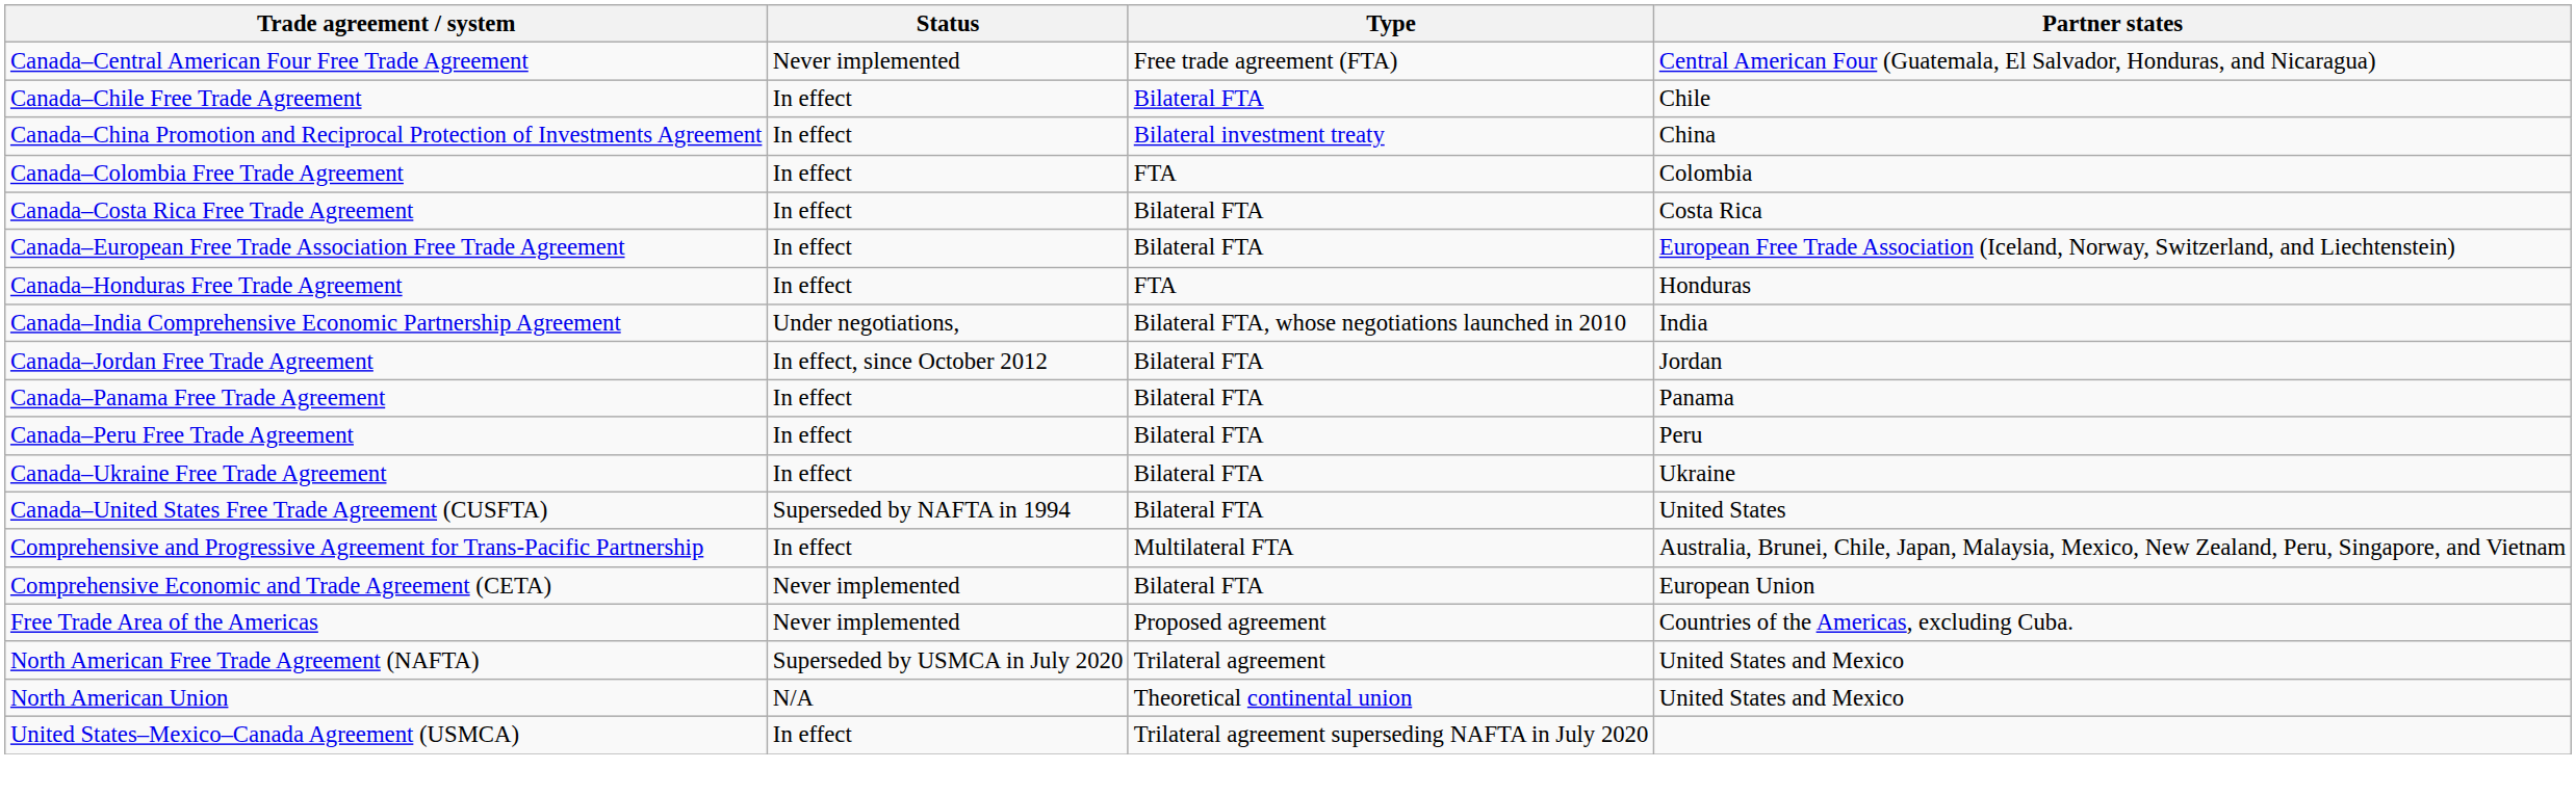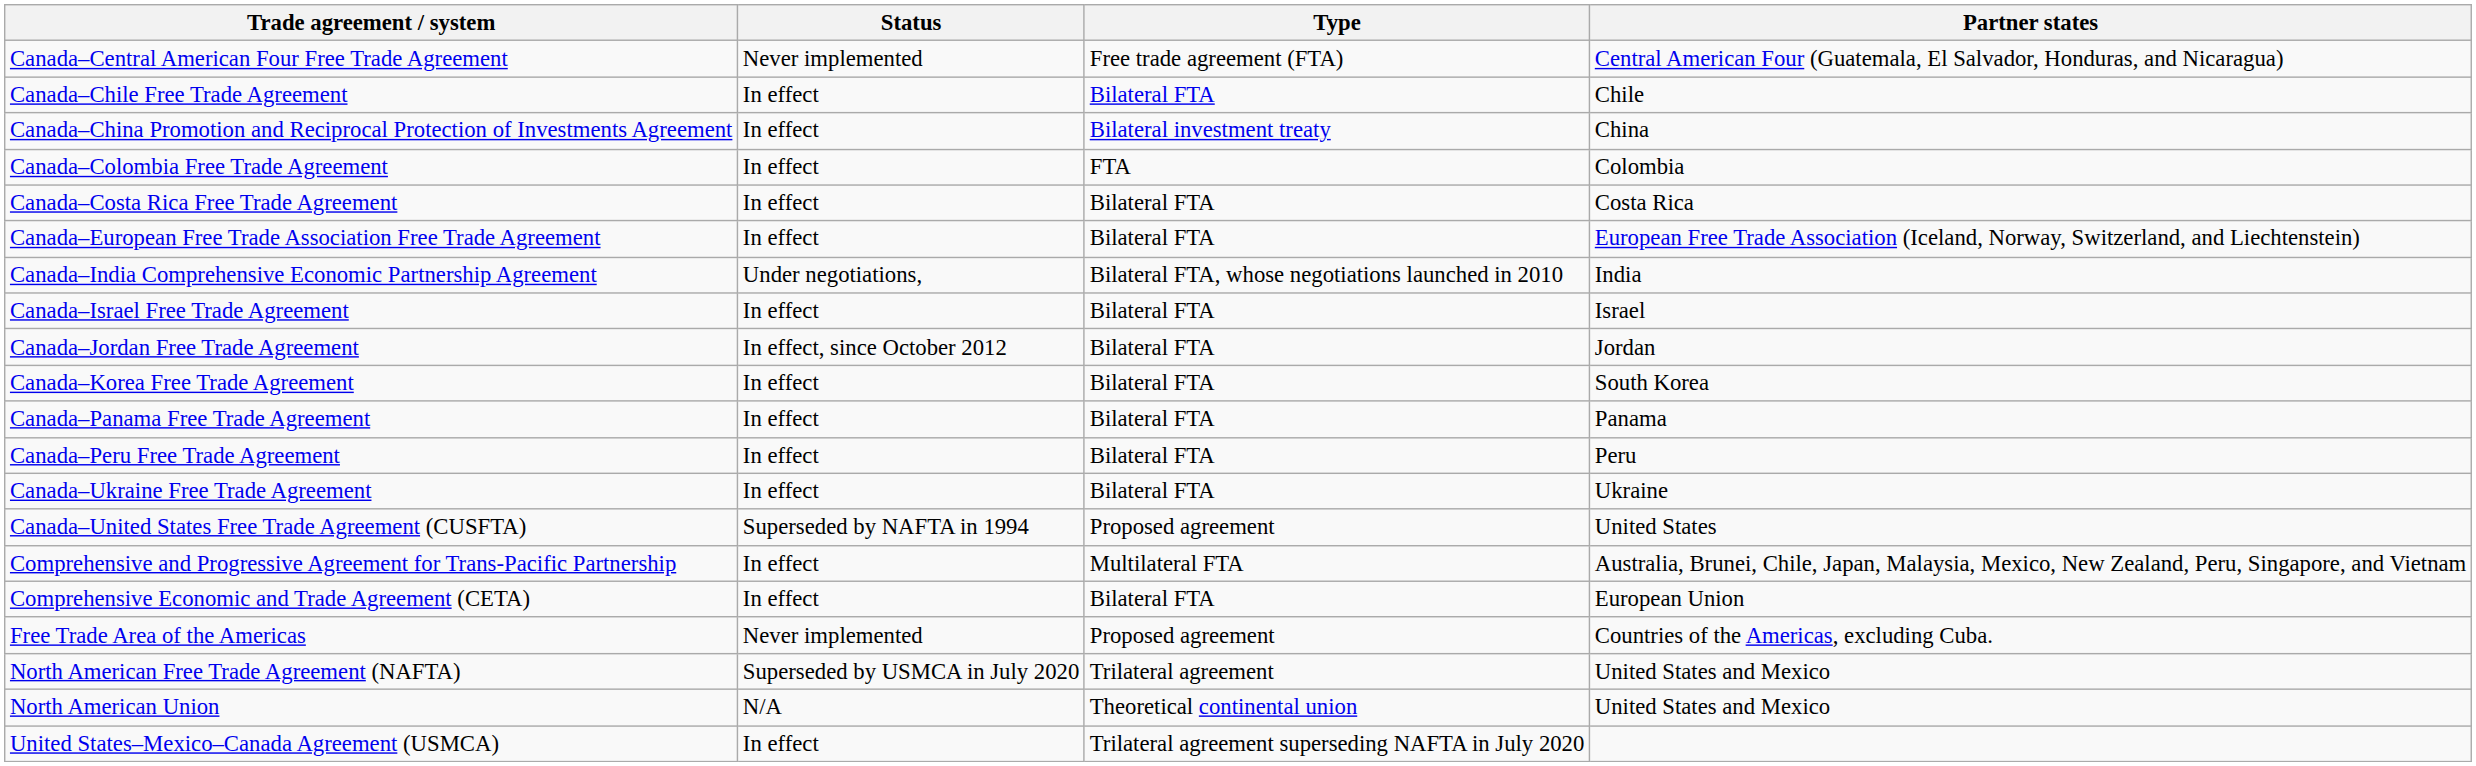 <table class="wikitable">
 <tr>
 <th>Trade agreement / system</th>
 <th>Status</th>
 <th>Type</th>
 <th>Partner states</th>
 </tr>
 <tr>
 <td><a href='#'>Canada–Central American Four Free Trade Agreement</a></td>
 <td>Never implemented</td>
 <td>Free trade agreement (FTA)</td>
 <td><a href='#'>Central American Four</a> (Guatemala, El Salvador, Honduras, and Nicaragua)</td>
 </tr>
 <tr>
 <td><a href='#'>Canada–Chile Free Trade Agreement</a></td>
 <td>In effect</td>
 <td><a href='#'>Bilateral FTA</a></td>
 <td>Chile</td>
 </tr>
 <tr>
 <td><a href='#'>Canada–China Promotion and Reciprocal Protection of Investments Agreement</a></td>
 <td>In effect</td>
 <td><a href='#'>Bilateral investment treaty</a></td>
 <td>China</td>
 </tr>
 <tr>
 <td><a href='#'>Canada–Colombia Free Trade Agreement</a></td>
 <td>In effect</td>
 <td>FTA</td>
 <td>Colombia</td>
 </tr>
 <tr>
 <td><a href='#'>Canada–Costa Rica Free Trade Agreement</a></td>
 <td>In effect</td>
 <td>Bilateral FTA</td>
 <td>Costa Rica</td>
 </tr>
 <tr>
 <td><a href='#'>Canada–European Free Trade Association Free Trade Agreement</a></td>
 <td>In effect</td>
 <td>Bilateral FTA</td>
 <td><a href='#'>European Free Trade Association</a> (Iceland, Norway, Switzerland, and Liechtenstein)</td>
 </tr>
 <tr>
-<td><a href='#'>Canada–Honduras Free Trade Agreement</a></td>
-<td>In effect</td>
-<td>FTA</td>
-<td>Honduras</td>
-</tr>
-<tr>
 <td><a href='#'>Canada–India Comprehensive Economic Partnership Agreement</a></td>
 <td>Under negotiations, </td>
 <td>Bilateral FTA, whose negotiations launched in 2010</td>
 <td>India</td>
 </tr>
 <tr>
+<td><a href='#'>Canada–Israel Free Trade Agreement</a></td>
+<td>In effect</td>
+<td>Bilateral FTA</td>
+<td>Israel</td>
+</tr>
+<tr>
 <td><a href='#'>Canada–Jordan Free Trade Agreement</a></td>
 <td>In effect, since October 2012</td>
 <td>Bilateral FTA</td>
 <td>Jordan</td>
+</tr>
+<tr>
+<td><a href='#'>Canada–Korea Free Trade Agreement</a></td>
+<td>In effect</td>
+<td>Bilateral FTA</td>
+<td>South Korea</td>
 </tr>
 <tr>
 <td><a href='#'>Canada–Panama Free Trade Agreement</a></td>
 <td>In effect</td>
 <td>Bilateral FTA</td>
 <td>Panama</td>
 </tr>
 <tr>
 <td><a href='#'>Canada–Peru Free Trade Agreement</a></td>
 <td>In effect</td>
 <td>Bilateral FTA</td>
 <td>Peru</td>
 </tr>
 <tr>
 <td><a href='#'>Canada–Ukraine Free Trade Agreement</a></td>
 <td>In effect</td>
 <td>Bilateral FTA</td>
 <td>Ukraine</td>
 </tr>
 <tr>
 <td><a href='#'>Canada–United States Free Trade Agreement</a> (CUSFTA)</td>
 <td>Superseded by NAFTA in 1994</td>
-<td>Bilateral FTA</td>
+<td>Proposed agreement</td>
 <td>United States</td>
 </tr>
 <tr>
 <td><a href='#'>Comprehensive and Progressive Agreement for Trans-Pacific Partnership</a></td>
 <td>In effect</td>
 <td>Multilateral FTA</td>
 <td>Australia, Brunei, Chile, Japan, Malaysia, Mexico, New Zealand, Peru, Singapore, and Vietnam</td>
 </tr>
 <tr>
 <td><a href='#'>Comprehensive Economic and Trade Agreement</a> (CETA)</td>
-<td>Never implemented</td>
+<td>In effect</td>
 <td>Bilateral FTA</td>
 <td>European Union</td>
 </tr>
 <tr>
 <td><a href='#'>Free Trade Area of the Americas</a></td>
 <td>Never implemented</td>
 <td>Proposed agreement</td>
 <td>Countries of the <a href='#'>Americas</a>, excluding Cuba.</td>
 </tr>
 <tr>
 <td><a href='#'>North American Free Trade Agreement</a> (NAFTA)</td>
 <td>Superseded by USMCA in July 2020</td>
 <td>Trilateral agreement</td>
 <td>United States and Mexico</td>
 </tr>
 <tr>
 <td><a href='#'>North American Union</a></td>
 <td>N/A</td>
 <td>Theoretical <a href='#'>continental union</a></td>
 <td>United States and Mexico</td>
 </tr>
 <tr>
 <td><a href='#'>United States–Mexico–Canada Agreement</a> (USMCA)</td>
 <td>In effect</td>
 <td>Trilateral agreement superseding NAFTA in July 2020</td>
 <td></td>
 </tr>
 </table>
